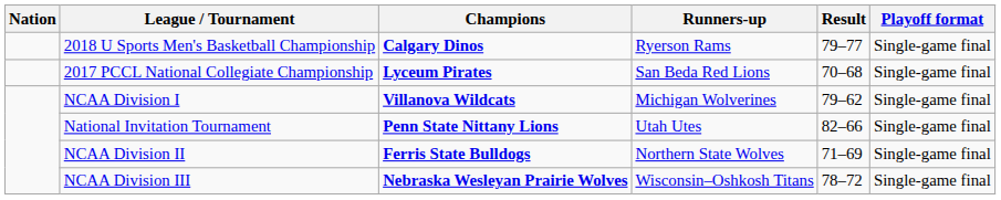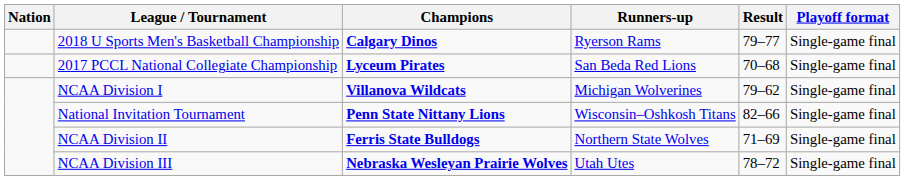 <table class="wikitable" style="font-size:90%;">
 <tr>
 <th>Nation</th>
 <th>League / Tournament</th>
 <th>Champions</th>
 <th>Runners-up</th>
 <th>Result</th>
 <th><a href='#'>Playoff format</a></th>
 </tr>
 <tr>
 <td></td>
 <td><a href='#'>2018 U Sports Men's Basketball Championship</a></td>
 <td><strong><a href='#'>Calgary Dinos</a></strong></td>
 <td><a href='#'>Ryerson Rams</a></td>
 <td>79–77</td>
 <td>Single-game final</td>
 </tr>
 <tr>
 <td></td>
 <td><a href='#'>2017 PCCL National Collegiate Championship</a></td>
 <td><strong><a href='#'>Lyceum Pirates</a></strong></td>
 <td><a href='#'>San Beda Red Lions</a></td>
 <td>70–68</td>
 <td>Single-game final</td>
 </tr>
 <tr>
 <td rowspan="4"></td>
 <td><a href='#'>NCAA Division I</a></td>
 <td><strong><a href='#'>Villanova Wildcats</a></strong></td>
 <td><a href='#'>Michigan Wolverines</a></td>
 <td>79–62</td>
 <td>Single-game final</td>
 </tr>
 <tr>
 <td><a href='#'>National Invitation Tournament</a></td>
 <td><strong><a href='#'>Penn State Nittany Lions</a></strong></td>
-<td><a href='#'>Utah Utes</a></td>
+<td><a href='#'>Wisconsin–Oshkosh Titans</a></td>
 <td>82–66</td>
 <td>Single-game final</td>
 </tr>
 <tr>
 <td><a href='#'>NCAA Division II</a></td>
 <td><strong><a href='#'>Ferris State Bulldogs</a></strong></td>
 <td><a href='#'>Northern State Wolves</a></td>
 <td>71–69</td>
 <td>Single-game final</td>
 </tr>
 <tr>
 <td><a href='#'>NCAA Division III</a></td>
 <td><strong><a href='#'>Nebraska Wesleyan Prairie Wolves</a></strong></td>
-<td><a href='#'>Wisconsin–Oshkosh Titans</a></td>
+<td><a href='#'>Utah Utes</a></td>
 <td>78–72</td>
 <td>Single-game final</td>
 </tr>
 </table>
